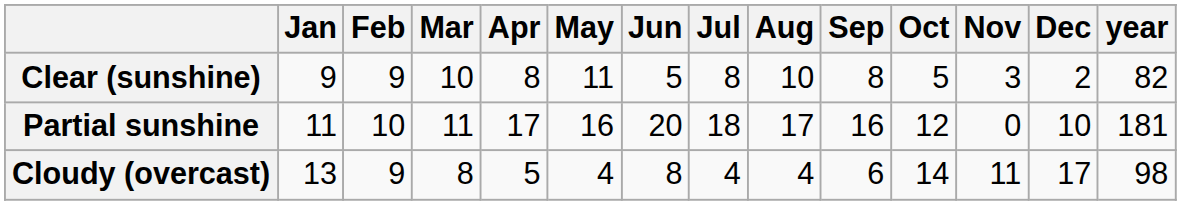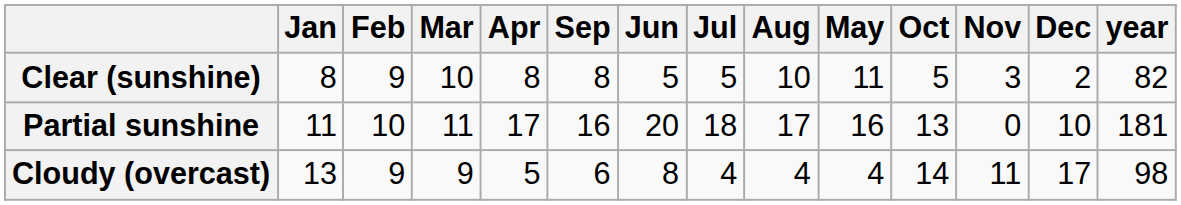 <table class="wikitable" style="text-align:right;">
 <tr>
 <th></th>
 <th>Jan</th>
 <th>Feb</th>
 <th>Mar</th>
 <th>Apr</th>
-<th>May</th>
+<th>Sep</th>
 <th>Jun</th>
 <th>Jul</th>
 <th>Aug</th>
-<th>Sep</th>
+<th>May</th>
 <th>Oct</th>
 <th>Nov</th>
 <th>Dec</th>
 <th>year</th>
 </tr>
 <tr>
 <th>Clear (sunshine)</th>
-<td>9</td>
+<td>8</td>
 <td>9</td>
 <td>10</td>
 <td>8</td>
+<td>8</td>
+<td>5</td>
+<td>5</td>
+<td>10</td>
 <td>11</td>
-<td>5</td>
-<td>8</td>
-<td>10</td>
-<td>8</td>
 <td>5</td>
 <td>3</td>
 <td>2</td>
 <td>82</td>
 </tr>
 <tr>
 <th>Partial sunshine</th>
 <td>11</td>
 <td>10</td>
 <td>11</td>
 <td>17</td>
 <td>16</td>
 <td>20</td>
 <td>18</td>
 <td>17</td>
 <td>16</td>
-<td>12</td>
+<td>13</td>
 <td>0</td>
 <td>10</td>
 <td>181</td>
 </tr>
 <tr>
 <th>Cloudy (overcast)</th>
 <td>13</td>
 <td>9</td>
-<td>8</td>
+<td>9</td>
 <td>5</td>
-<td>4</td>
+<td>6</td>
 <td>8</td>
 <td>4</td>
 <td>4</td>
-<td>6</td>
+<td>4</td>
 <td>14</td>
 <td>11</td>
 <td>17</td>
 <td>98</td>
 </tr>
 </table>
